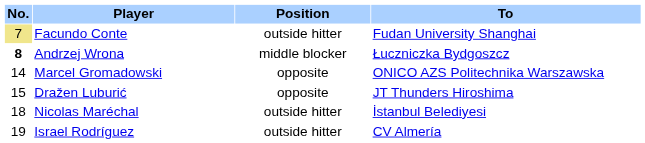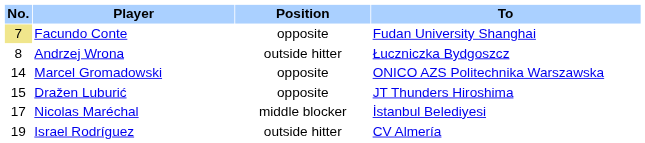 <table border="0" cellspacing="1" cellpadding="2">
 <tr bgcolor=#AAD0FF>
 <th width=4%>No.</th>
 <th width=30%>Player</th>
 <th width=20%>Position</th>
 <th width=40%>To</th>
 </tr>
 <tr>
 <td align=center style="background: khaki;">7</td>
 <td> <a href='#'>Facundo Conte</a></td>
-<td align=center>outside hitter</td>
+<td align=center>opposite</td>
 <td><a href='#'>Fudan University Shanghai</a></td>
 </tr>
 <tr>
-<td align=center><strong>8</strong></td>
+<td align=center>8</td>
 <td> <a href='#'>Andrzej Wrona</a></td>
-<td align=center>middle blocker</td>
+<td align=center>outside hitter</td>
 <td><a href='#'>Łuczniczka Bydgoszcz</a></td>
 </tr>
 <tr>
 <td align=center>14</td>
 <td> <a href='#'>Marcel Gromadowski</a></td>
 <td align=center>opposite</td>
 <td><a href='#'>ONICO AZS Politechnika Warszawska</a></td>
 </tr>
 <tr>
 <td align=center>15</td>
 <td> <a href='#'>Dražen Luburić</a></td>
 <td align=center>opposite</td>
 <td><a href='#'>JT Thunders Hiroshima</a></td>
 </tr>
 <tr>
-<td align=center>18</td>
+<td align=center>17</td>
 <td> <a href='#'>Nicolas Maréchal</a></td>
-<td align=center>outside hitter</td>
+<td align=center>middle blocker</td>
 <td><a href='#'>İstanbul Belediyesi</a></td>
 </tr>
 <tr>
 <td align=center>19</td>
 <td> <a href='#'>Israel Rodríguez</a></td>
 <td align=center>outside hitter</td>
 <td><a href='#'>CV Almería</a></td>
 </tr>
 <tr>
 </tr>
 </table>
